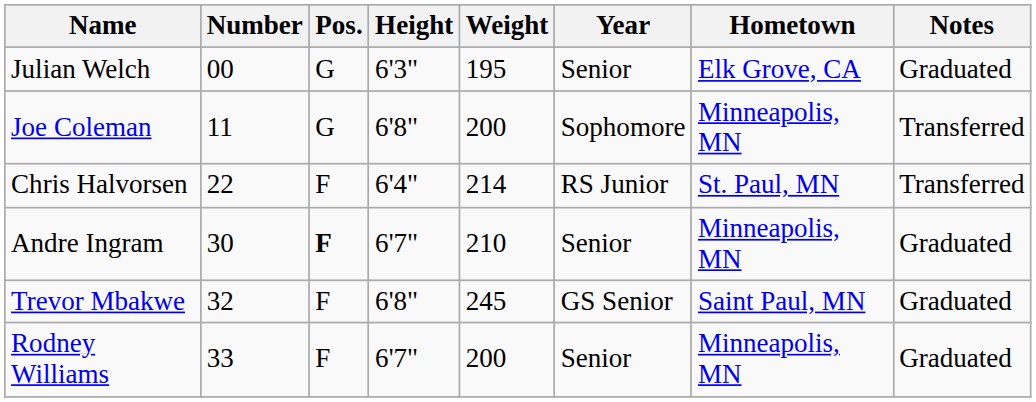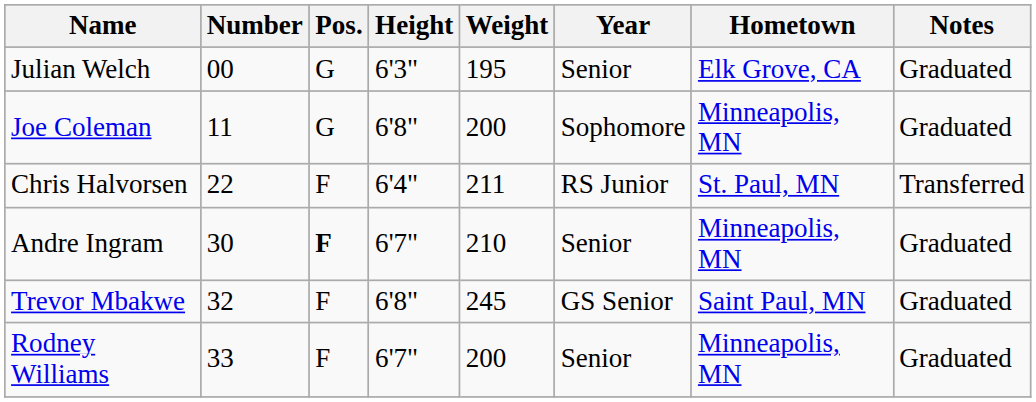 <table class="wikitable sortable" border="1">
 <tr>
 <th>Name</th>
 <th>Number</th>
 <th>Pos.</th>
 <th>Height</th>
 <th>Weight</th>
 <th>Year</th>
 <th>Hometown</th>
 <th class="unsortable">Notes</th>
 </tr>
 <tr>
 <td>Julian Welch</td>
 <td>00</td>
 <td>G</td>
 <td>6'3"</td>
 <td>195</td>
 <td>Senior</td>
 <td><a href='#'>Elk Grove, CA</a></td>
 <td>Graduated</td>
 </tr>
 <tr>
 <td><a href='#'>Joe Coleman</a></td>
 <td>11</td>
 <td>G</td>
 <td>6'8"</td>
 <td>200</td>
 <td>Sophomore</td>
 <td><a href='#'>Minneapolis, MN</a></td>
-<td>Transferred</td>
+<td>Graduated</td>
 </tr>
 <tr>
 <td>Chris Halvorsen</td>
 <td>22</td>
 <td>F</td>
 <td>6'4"</td>
-<td>214</td>
+<td>211</td>
 <td>RS Junior</td>
 <td><a href='#'>St. Paul, MN</a></td>
 <td>Transferred</td>
 </tr>
 <tr>
 <td>Andre Ingram</td>
 <td>30</td>
 <td><strong>F</strong></td>
 <td>6'7"</td>
 <td>210</td>
 <td>Senior</td>
 <td><a href='#'>Minneapolis, MN</a></td>
 <td>Graduated</td>
 </tr>
 <tr>
 <td><a href='#'>Trevor Mbakwe</a></td>
 <td>32</td>
 <td>F</td>
 <td>6'8"</td>
 <td>245</td>
 <td>GS Senior</td>
 <td><a href='#'>Saint Paul, MN</a></td>
 <td>Graduated</td>
 </tr>
 <tr>
 <td><a href='#'>Rodney Williams</a></td>
 <td>33</td>
 <td>F</td>
 <td>6'7"</td>
 <td>200</td>
 <td>Senior</td>
 <td><a href='#'>Minneapolis, MN</a></td>
 <td>Graduated</td>
 </tr>
 </table>
